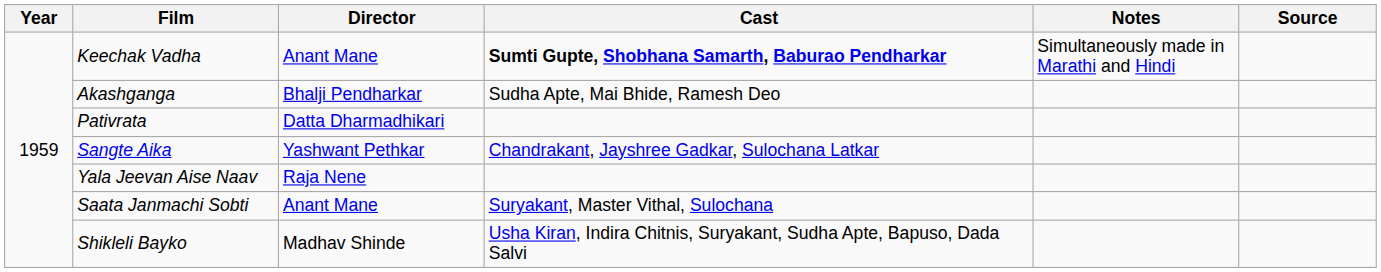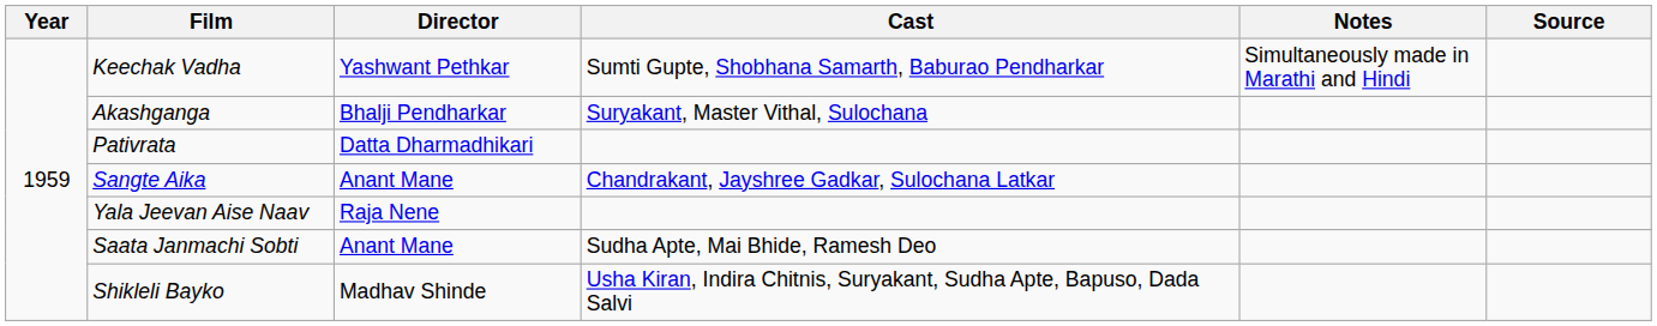 <table class ="wikitable sortable collapsible">
 <tr>
 <th style="width: 05%;">Year</th>
 <th style="width: 15%;">Film</th>
 <th style="width: 15%;">Director</th>
 <th style="width: 40%;" class="unsortable">Cast</th>
 <th style="width: 15%;" class="unsortable">Notes</th>
 <th style="width: 15%;" class="unsortable">Source</th>
 </tr>
 <tr>
 <td rowspan=7 align="center">1959</td>
 <td><em>Keechak Vadha</em></td>
-<td><a href='#'>Anant Mane</a></td>
-<td><strong>Sumti Gupte, <a href='#'>Shobhana Samarth</a>, <a href='#'>Baburao Pendharkar</a></strong></td>
+<td><a href='#'>Yashwant Pethkar</a></td>
+<td>Sumti Gupte, <a href='#'>Shobhana Samarth</a>, <a href='#'>Baburao Pendharkar</a></td>
 <td>Simultaneously made in <a href='#'>Marathi</a> and <a href='#'>Hindi</a></td>
 <td></td>
 </tr>
 <tr>
 <td><em>Akashganga</em></td>
 <td><a href='#'>Bhalji Pendharkar</a></td>
-<td>Sudha Apte, Mai Bhide, Ramesh Deo</td>
+<td><a href='#'>Suryakant</a>, Master Vithal, <a href='#'>Sulochana</a></td>
 <td></td>
 <td></td>
 </tr>
 <tr>
 <td><em>Pativrata</em></td>
 <td><a href='#'>Datta Dharmadhikari</a></td>
 <td></td>
 <td></td>
 <td></td>
 </tr>
 <tr>
 <td><em><a href='#'>Sangte Aika</a></em></td>
-<td><a href='#'>Yashwant Pethkar</a></td>
+<td><a href='#'>Anant Mane</a></td>
 <td><a href='#'>Chandrakant</a>, <a href='#'>Jayshree Gadkar</a>, <a href='#'>Sulochana Latkar</a></td>
 <td></td>
 <td></td>
 </tr>
 <tr>
 <td><em>Yala Jeevan Aise Naav</em></td>
 <td><a href='#'>Raja Nene</a></td>
 <td></td>
 <td></td>
 <td></td>
 </tr>
 <tr>
 <td><em>Saata Janmachi Sobti</em></td>
 <td><a href='#'>Anant Mane</a></td>
-<td><a href='#'>Suryakant</a>, Master Vithal, <a href='#'>Sulochana</a></td>
+<td>Sudha Apte, Mai Bhide, Ramesh Deo</td>
 <td></td>
 <td></td>
 </tr>
 <tr>
 <td><em>Shikleli Bayko</em></td>
 <td>Madhav Shinde</td>
 <td><a href='#'>Usha Kiran</a>, Indira Chitnis, Suryakant, Sudha Apte, Bapuso, Dada Salvi</td>
 <td></td>
 <td></td>
 </tr>
 </table>
